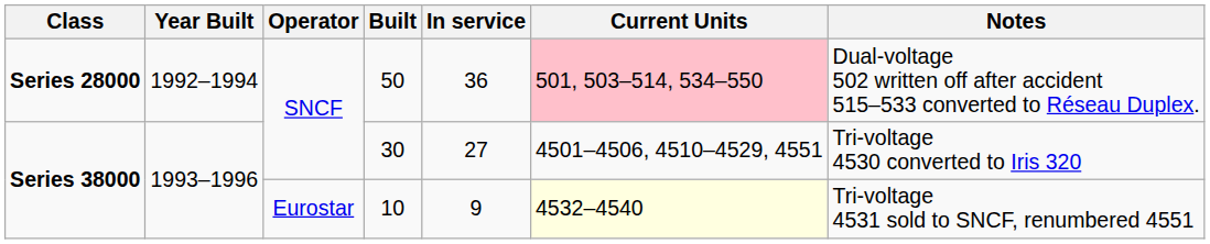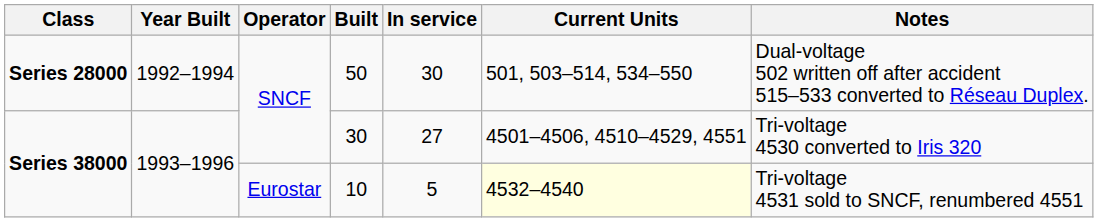 <table class="wikitable">
 <tr>
 <th>Class</th>
 <th>Year Built</th>
 <th>Operator</th>
 <th>Built</th>
 <th>In service</th>
 <th>Current Units</th>
 <th>Notes</th>
 </tr>
 <tr align="center">
 <td><strong>Series 28000</strong></td>
 <td>1992–1994</td>
 <td rowspan="2"><a href='#'>SNCF</a></td>
 <td>50</td>
-<td>36</td>
-<td align="left" style="background: pink;">501, 503–514, 534–550</td>
+<td>30</td>
+<td align="left">501, 503–514, 534–550</td>
 <td align="left">Dual-voltage<br>502 written off after accident<br>515–533 converted to <a href='#'>Réseau Duplex</a>.</td>
 </tr>
 <tr align="center">
 <td rowspan="2"><strong>Series 38000</strong></td>
 <td rowspan="2">1993–1996</td>
 <td>30</td>
 <td>27</td>
 <td align="left">4501–4506, 4510–4529, 4551</td>
 <td align="left">Tri-voltage<br>4530 converted to <a href='#'>Iris 320</a></td>
 </tr>
 <tr align="center">
 <td><a href='#'>Eurostar</a></td>
 <td>10</td>
-<td>9</td>
+<td>5</td>
 <td align="left" style="background: lightyellow;">4532–4540</td>
 <td align="left">Tri-voltage<br>4531 sold to SNCF, renumbered 4551</td>
 </tr>
 </table>
